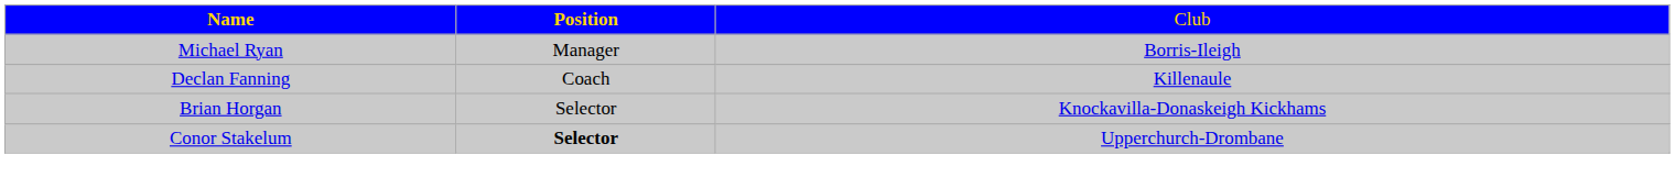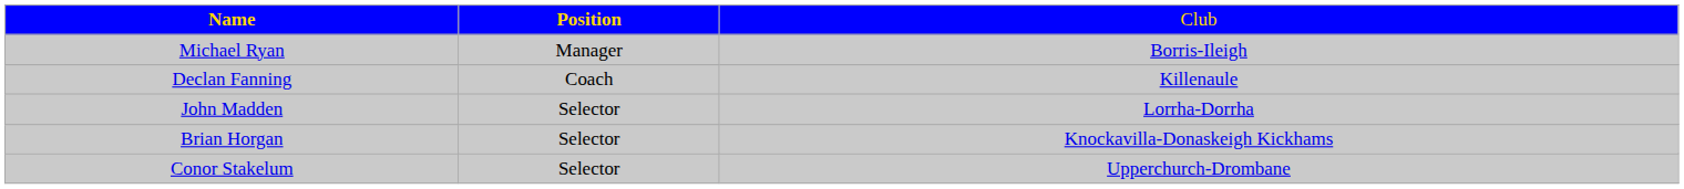 <table class="wikitable" width="90%">
 <tr style="text-align:center;background:blue;color:gold;">
 <td><strong>Name</strong></td>
 <td><strong>Position</strong></td>
 <td>Club</td>
 </tr>
 <tr bgcolor=#CACACA>
 <td align=center><a href='#'>Michael Ryan</a></td>
 <td align=center>Manager</td>
 <td align=center><a href='#'>Borris-Ileigh</a></td>
 </tr>
 <tr bgcolor=#CACACA>
 <td align=center><a href='#'>Declan Fanning</a></td>
 <td align=center>Coach</td>
 <td align=center><a href='#'>Killenaule</a></td>
 </tr>
 <tr bgcolor=#CACACA>
+<td align=center><a href='#'>John Madden</a></td>
+<td align=center>Selector</td>
+<td align=center><a href='#'>Lorrha-Dorrha</a></td>
+</tr>
+<tr bgcolor=#CACACA>
 <td align=center><a href='#'>Brian Horgan</a></td>
 <td align=center>Selector</td>
 <td align=center><a href='#'>Knockavilla-Donaskeigh Kickhams</a></td>
 </tr>
 <tr bgcolor=#CACACA>
 <td align=center><a href='#'>Conor Stakelum</a></td>
-<td align=center><strong>Selector</strong></td>
+<td align=center>Selector</td>
 <td align=center><a href='#'>Upperchurch-Drombane</a></td>
 </tr>
 </table>
